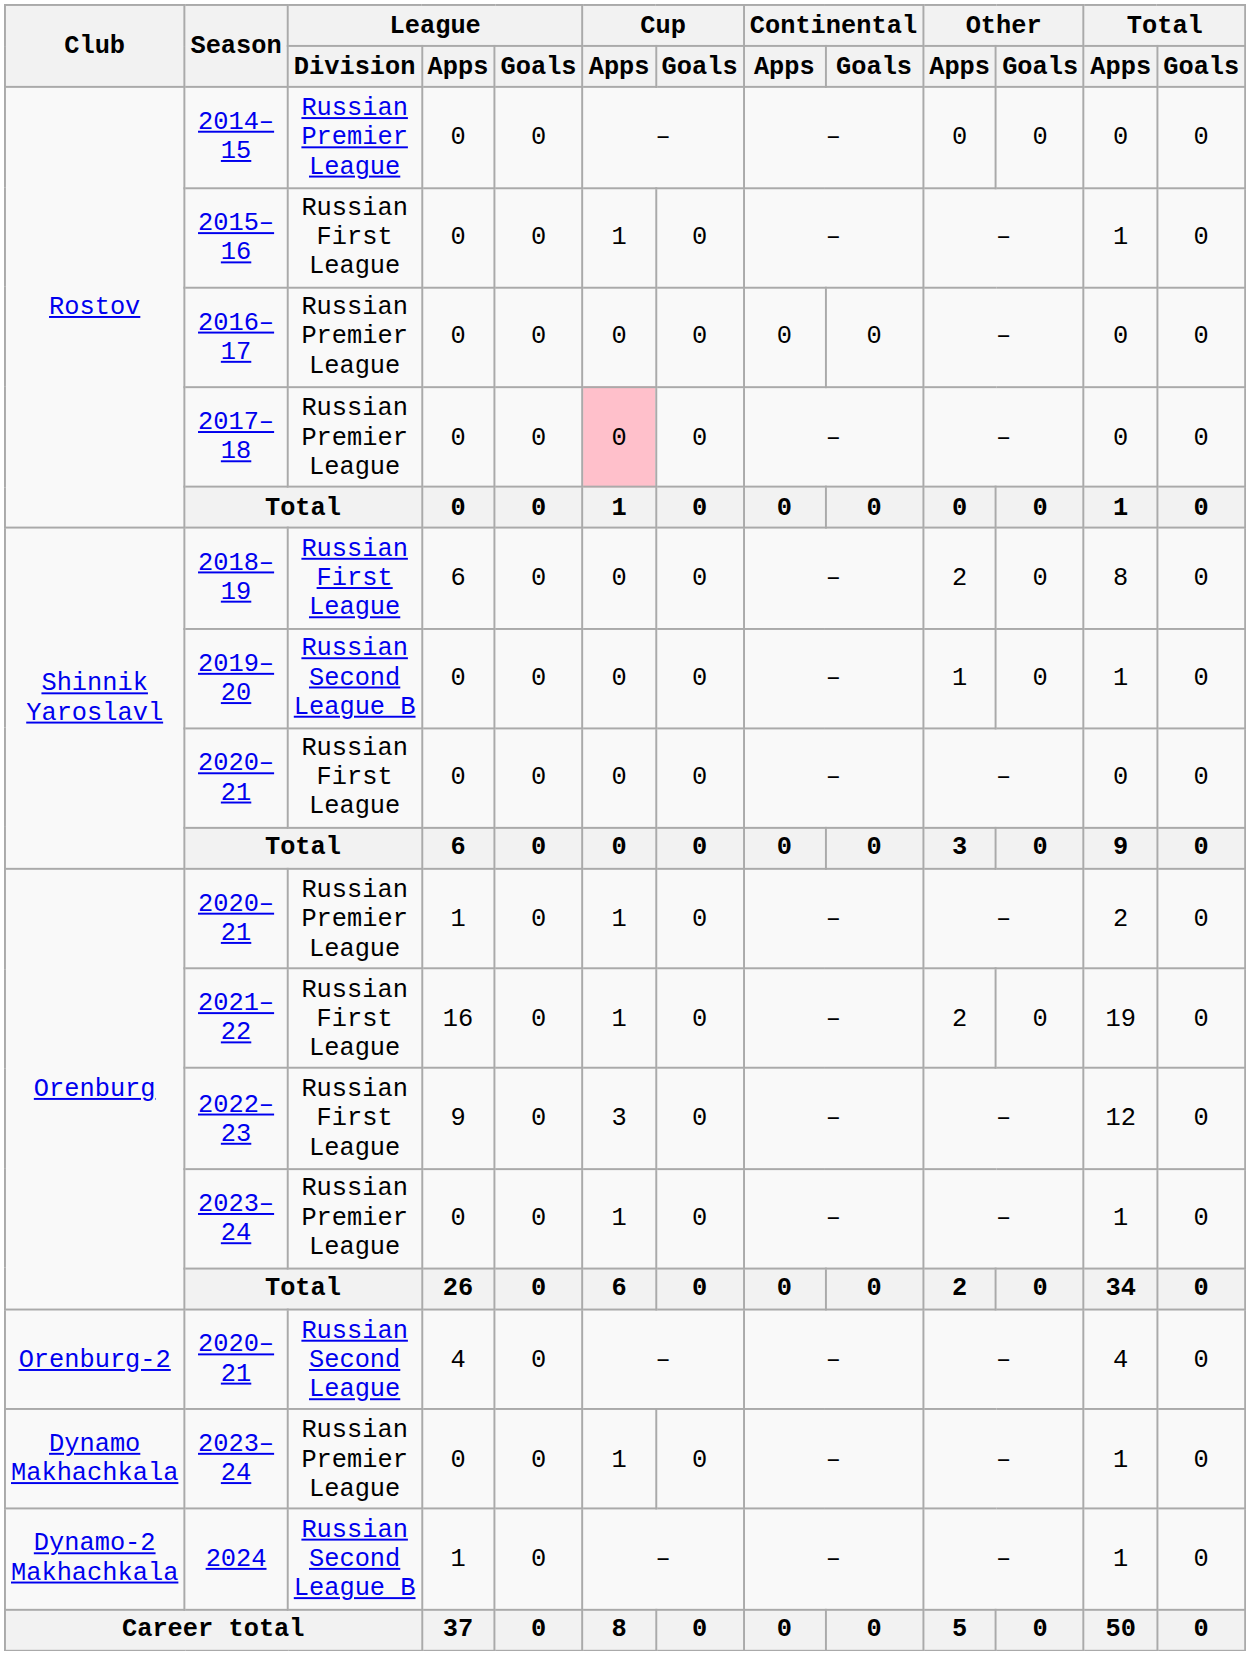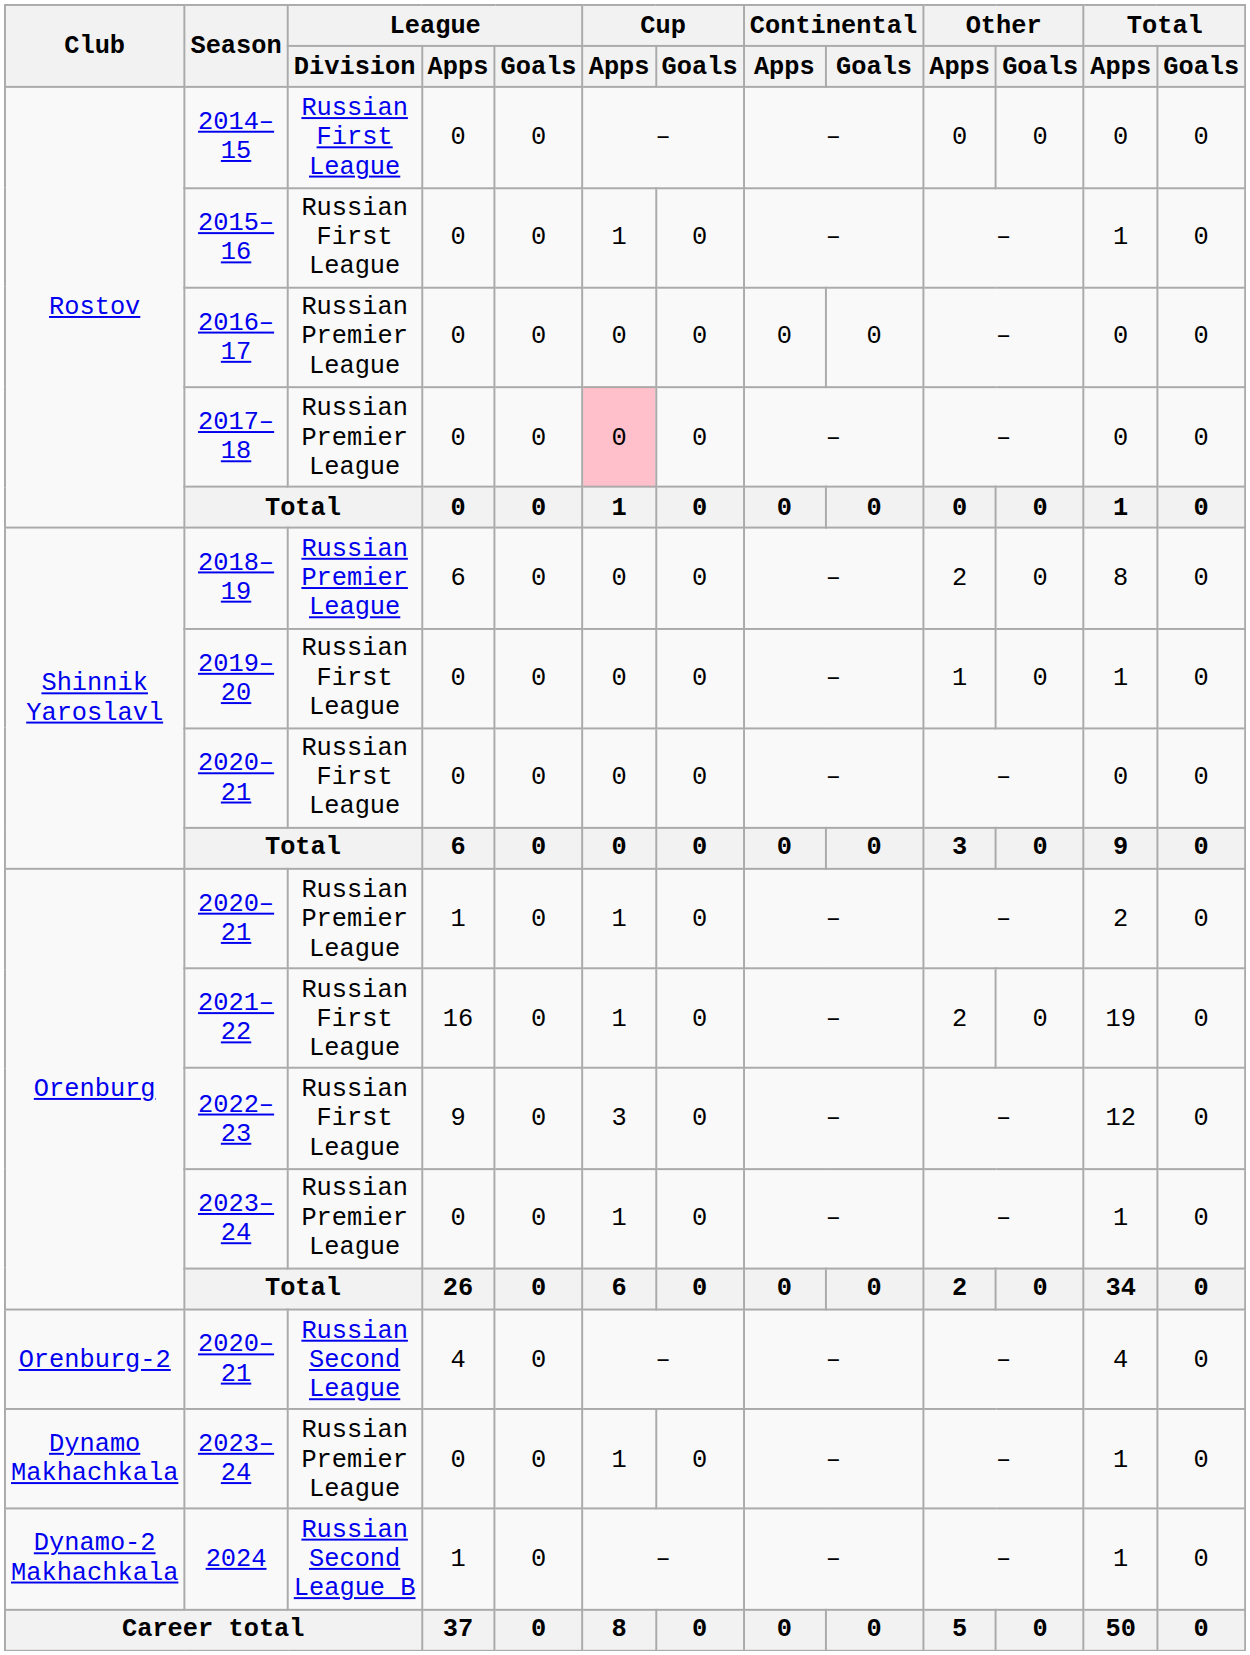 <table class="wikitable" style="text-align: center;">
 <tr>
 <th rowspan=2>Club</th>
 <th rowspan=2>Season</th>
 <th colspan=3>League</th>
 <th colspan=2>Cup</th>
 <th colspan=2>Continental</th>
 <th colspan=2>Other</th>
 <th colspan=2>Total</th>
 </tr>
 <tr>
 <th>Division</th>
 <th>Apps</th>
 <th>Goals</th>
 <th>Apps</th>
 <th>Goals</th>
 <th>Apps</th>
 <th>Goals</th>
 <th>Apps</th>
 <th>Goals</th>
 <th>Apps</th>
 <th>Goals</th>
 </tr>
 <tr>
 <td rowspan="5"><a href='#'>Rostov</a></td>
 <td><a href='#'>2014–15</a></td>
-<td><a href='#'>Russian Premier League</a></td>
+<td><a href='#'>Russian First League</a></td>
 <td>0</td>
 <td>0</td>
 <td colspan=2>–</td>
 <td colspan=2>–</td>
 <td>0</td>
 <td>0</td>
 <td>0</td>
 <td>0</td>
 </tr>
 <tr>
 <td><a href='#'>2015–16</a></td>
 <td>Russian First League</td>
 <td>0</td>
 <td>0</td>
 <td>1</td>
 <td>0</td>
 <td colspan=2>–</td>
 <td colspan=2>–</td>
 <td>1</td>
 <td>0</td>
 </tr>
 <tr>
 <td><a href='#'>2016–17</a></td>
 <td>Russian Premier League</td>
 <td>0</td>
 <td>0</td>
 <td>0</td>
 <td>0</td>
 <td>0</td>
 <td>0</td>
 <td colspan=2>–</td>
 <td>0</td>
 <td>0</td>
 </tr>
 <tr>
 <td><a href='#'>2017–18</a></td>
 <td>Russian Premier League</td>
 <td>0</td>
 <td>0</td>
 <td style="background: pink;">0</td>
 <td>0</td>
 <td colspan=2>–</td>
 <td colspan=2>–</td>
 <td>0</td>
 <td>0</td>
 </tr>
 <tr>
 <th colspan=2>Total</th>
 <th>0</th>
 <th>0</th>
 <th>1</th>
 <th>0</th>
 <th>0</th>
 <th>0</th>
 <th>0</th>
 <th>0</th>
 <th>1</th>
 <th>0</th>
 </tr>
 <tr>
 <td rowspan="4"><a href='#'>Shinnik Yaroslavl</a></td>
 <td><a href='#'>2018–19</a></td>
-<td><a href='#'>Russian First League</a></td>
+<td><a href='#'>Russian Premier League</a></td>
 <td>6</td>
 <td>0</td>
 <td>0</td>
 <td>0</td>
 <td colspan=2>–</td>
 <td>2</td>
 <td>0</td>
 <td>8</td>
 <td>0</td>
 </tr>
 <tr>
 <td><a href='#'>2019–20</a></td>
-<td><a href='#'>Russian Second League B</a></td>
+<td>Russian First League</td>
 <td>0</td>
 <td>0</td>
 <td>0</td>
 <td>0</td>
 <td colspan=2>–</td>
 <td>1</td>
 <td>0</td>
 <td>1</td>
 <td>0</td>
 </tr>
 <tr>
 <td><a href='#'>2020–21</a></td>
 <td>Russian First League</td>
 <td>0</td>
 <td>0</td>
 <td>0</td>
 <td>0</td>
 <td colspan=2>–</td>
 <td colspan=2>–</td>
 <td>0</td>
 <td>0</td>
 </tr>
 <tr>
 <th colspan=2>Total</th>
 <th>6</th>
 <th>0</th>
 <th>0</th>
 <th>0</th>
 <th>0</th>
 <th>0</th>
 <th>3</th>
 <th>0</th>
 <th>9</th>
 <th>0</th>
 </tr>
 <tr>
 <td rowspan="5"><a href='#'>Orenburg</a></td>
 <td><a href='#'>2020–21</a></td>
 <td>Russian Premier League</td>
 <td>1</td>
 <td>0</td>
 <td>1</td>
 <td>0</td>
 <td colspan=2>–</td>
 <td colspan=2>–</td>
 <td>2</td>
 <td>0</td>
 </tr>
 <tr>
 <td><a href='#'>2021–22</a></td>
 <td>Russian First League</td>
 <td>16</td>
 <td>0</td>
 <td>1</td>
 <td>0</td>
 <td colspan=2>–</td>
 <td>2</td>
 <td>0</td>
 <td>19</td>
 <td>0</td>
 </tr>
 <tr>
 <td><a href='#'>2022–23</a></td>
 <td>Russian First League</td>
 <td>9</td>
 <td>0</td>
 <td>3</td>
 <td>0</td>
 <td colspan=2>–</td>
 <td colspan=2>–</td>
 <td>12</td>
 <td>0</td>
 </tr>
 <tr>
 <td><a href='#'>2023–24</a></td>
 <td>Russian Premier League</td>
 <td>0</td>
 <td>0</td>
 <td>1</td>
 <td>0</td>
 <td colspan=2>–</td>
 <td colspan=2>–</td>
 <td>1</td>
 <td>0</td>
 </tr>
 <tr>
 <th colspan=2>Total</th>
 <th>26</th>
 <th>0</th>
 <th>6</th>
 <th>0</th>
 <th>0</th>
 <th>0</th>
 <th>2</th>
 <th>0</th>
 <th>34</th>
 <th>0</th>
 </tr>
 <tr>
 <td><a href='#'>Orenburg-2</a></td>
 <td><a href='#'>2020–21</a></td>
 <td><a href='#'>Russian Second League</a></td>
 <td>4</td>
 <td>0</td>
 <td colspan=2>–</td>
 <td colspan=2>–</td>
 <td colspan=2>–</td>
 <td>4</td>
 <td>0</td>
 </tr>
 <tr>
 <td><a href='#'>Dynamo Makhachkala</a></td>
 <td><a href='#'>2023–24</a></td>
 <td>Russian Premier League</td>
 <td>0</td>
 <td>0</td>
 <td>1</td>
 <td>0</td>
 <td colspan=2>–</td>
 <td colspan=2>–</td>
 <td>1</td>
 <td>0</td>
 </tr>
 <tr>
 <td><a href='#'>Dynamo-2 Makhachkala</a></td>
 <td><a href='#'>2024</a></td>
 <td><a href='#'>Russian Second League B</a></td>
 <td>1</td>
 <td>0</td>
 <td colspan=2>–</td>
 <td colspan=2>–</td>
 <td colspan=2>–</td>
 <td>1</td>
 <td>0</td>
 </tr>
 <tr>
 <th colspan=3>Career total</th>
 <th>37</th>
 <th>0</th>
 <th>8</th>
 <th>0</th>
 <th>0</th>
 <th>0</th>
 <th>5</th>
 <th>0</th>
 <th>50</th>
 <th>0</th>
 </tr>
 </table>
